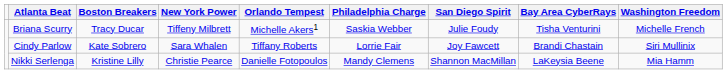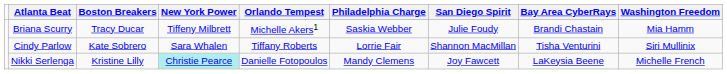 <table class="wikitable" style="text-align:center">
 <tr>
 <td></td>
 <th><a href='#'>Atlanta Beat</a></th>
 <th><a href='#'>Boston Breakers</a></th>
 <th><a href='#'>New York Power</a></th>
 <th><a href='#'>Orlando Tempest</a></th>
 <th><a href='#'>Philadelphia Charge</a></th>
 <th><a href='#'>San Diego Spirit</a></th>
 <th><a href='#'>Bay Area CyberRays</a></th>
 <th><a href='#'>Washington Freedom</a></th>
 </tr>
 <tr>
 <td rowspan=3></td>
 <td><a href='#'>Briana Scurry</a></td>
 <td><a href='#'>Tracy Ducar</a></td>
 <td><a href='#'>Tiffeny Milbrett</a></td>
 <td><a href='#'>Michelle Akers</a><sup>1</sup></td>
 <td><a href='#'>Saskia Webber</a></td>
 <td><a href='#'>Julie Foudy</a></td>
-<td><a href='#'>Tisha Venturini</a></td>
-<td><a href='#'>Michelle French</a></td>
+<td><a href='#'>Brandi Chastain</a></td>
+<td><a href='#'>Mia Hamm</a></td>
 </tr>
 <tr>
 <td><a href='#'>Cindy Parlow</a></td>
 <td><a href='#'>Kate Sobrero</a></td>
 <td><a href='#'>Sara Whalen</a></td>
 <td><a href='#'>Tiffany Roberts</a></td>
 <td><a href='#'>Lorrie Fair</a></td>
-<td><a href='#'>Joy Fawcett</a></td>
-<td><a href='#'>Brandi Chastain</a></td>
+<td><a href='#'>Shannon MacMillan</a></td>
+<td><a href='#'>Tisha Venturini</a></td>
 <td><a href='#'>Siri Mullinix</a></td>
 </tr>
 <tr>
 <td><a href='#'>Nikki Serlenga</a></td>
 <td><a href='#'>Kristine Lilly</a></td>
-<td><a href='#'>Christie Pearce</a></td>
+<td style="background: paleturquoise;"><a href='#'>Christie Pearce</a></td>
 <td><a href='#'>Danielle Fotopoulos</a></td>
 <td><a href='#'>Mandy Clemens</a></td>
-<td><a href='#'>Shannon MacMillan</a></td>
+<td><a href='#'>Joy Fawcett</a></td>
 <td><a href='#'>LaKeysia Beene</a></td>
-<td><a href='#'>Mia Hamm</a></td>
+<td><a href='#'>Michelle French</a></td>
 </tr>
 </table>
